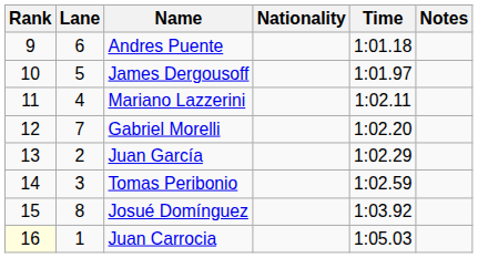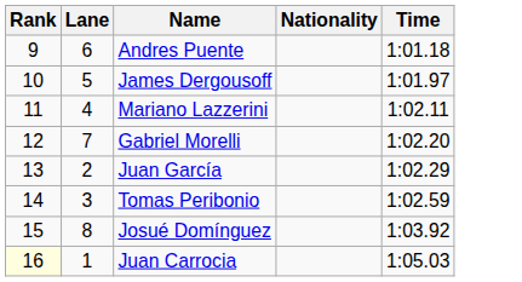 <table class="wikitable sortable" style="text-align:center">
 <tr>
 <th>Rank</th>
 <th>Lane</th>
 <th>Name</th>
 <th>Nationality</th>
 <th>Time</th>
-<th>Notes</th>
 </tr>
 <tr>
 <td>9</td>
 <td>6</td>
 <td align="left"><a href='#'>Andres Puente</a></td>
 <td align="left"></td>
 <td>1:01.18</td>
-<td></td>
 </tr>
 <tr>
 <td>10</td>
 <td>5</td>
 <td align="left"><a href='#'>James Dergousoff</a></td>
 <td align="left"></td>
 <td>1:01.97</td>
-<td></td>
 </tr>
 <tr>
 <td>11</td>
 <td>4</td>
 <td align="left"><a href='#'>Mariano Lazzerini</a></td>
 <td align="left"></td>
 <td>1:02.11</td>
-<td></td>
 </tr>
 <tr>
 <td>12</td>
 <td>7</td>
 <td align="left"><a href='#'>Gabriel Morelli</a></td>
 <td align="left"></td>
 <td>1:02.20</td>
-<td></td>
 </tr>
 <tr>
 <td>13</td>
 <td>2</td>
 <td align="left"><a href='#'>Juan García</a></td>
 <td align="left"></td>
 <td>1:02.29</td>
-<td></td>
 </tr>
 <tr>
 <td>14</td>
 <td>3</td>
 <td align="left"><a href='#'>Tomas Peribonio</a></td>
 <td align="left"></td>
 <td>1:02.59</td>
-<td></td>
 </tr>
 <tr>
 <td>15</td>
 <td>8</td>
 <td align="left"><a href='#'>Josué Domínguez</a></td>
 <td align="left"></td>
 <td>1:03.92</td>
-<td></td>
 </tr>
 <tr>
 <td style="background: lightyellow;">16</td>
 <td>1</td>
 <td align="left"><a href='#'>Juan Carrocia</a></td>
 <td align="left"></td>
 <td>1:05.03</td>
-<td></td>
 </tr>
 </table>
